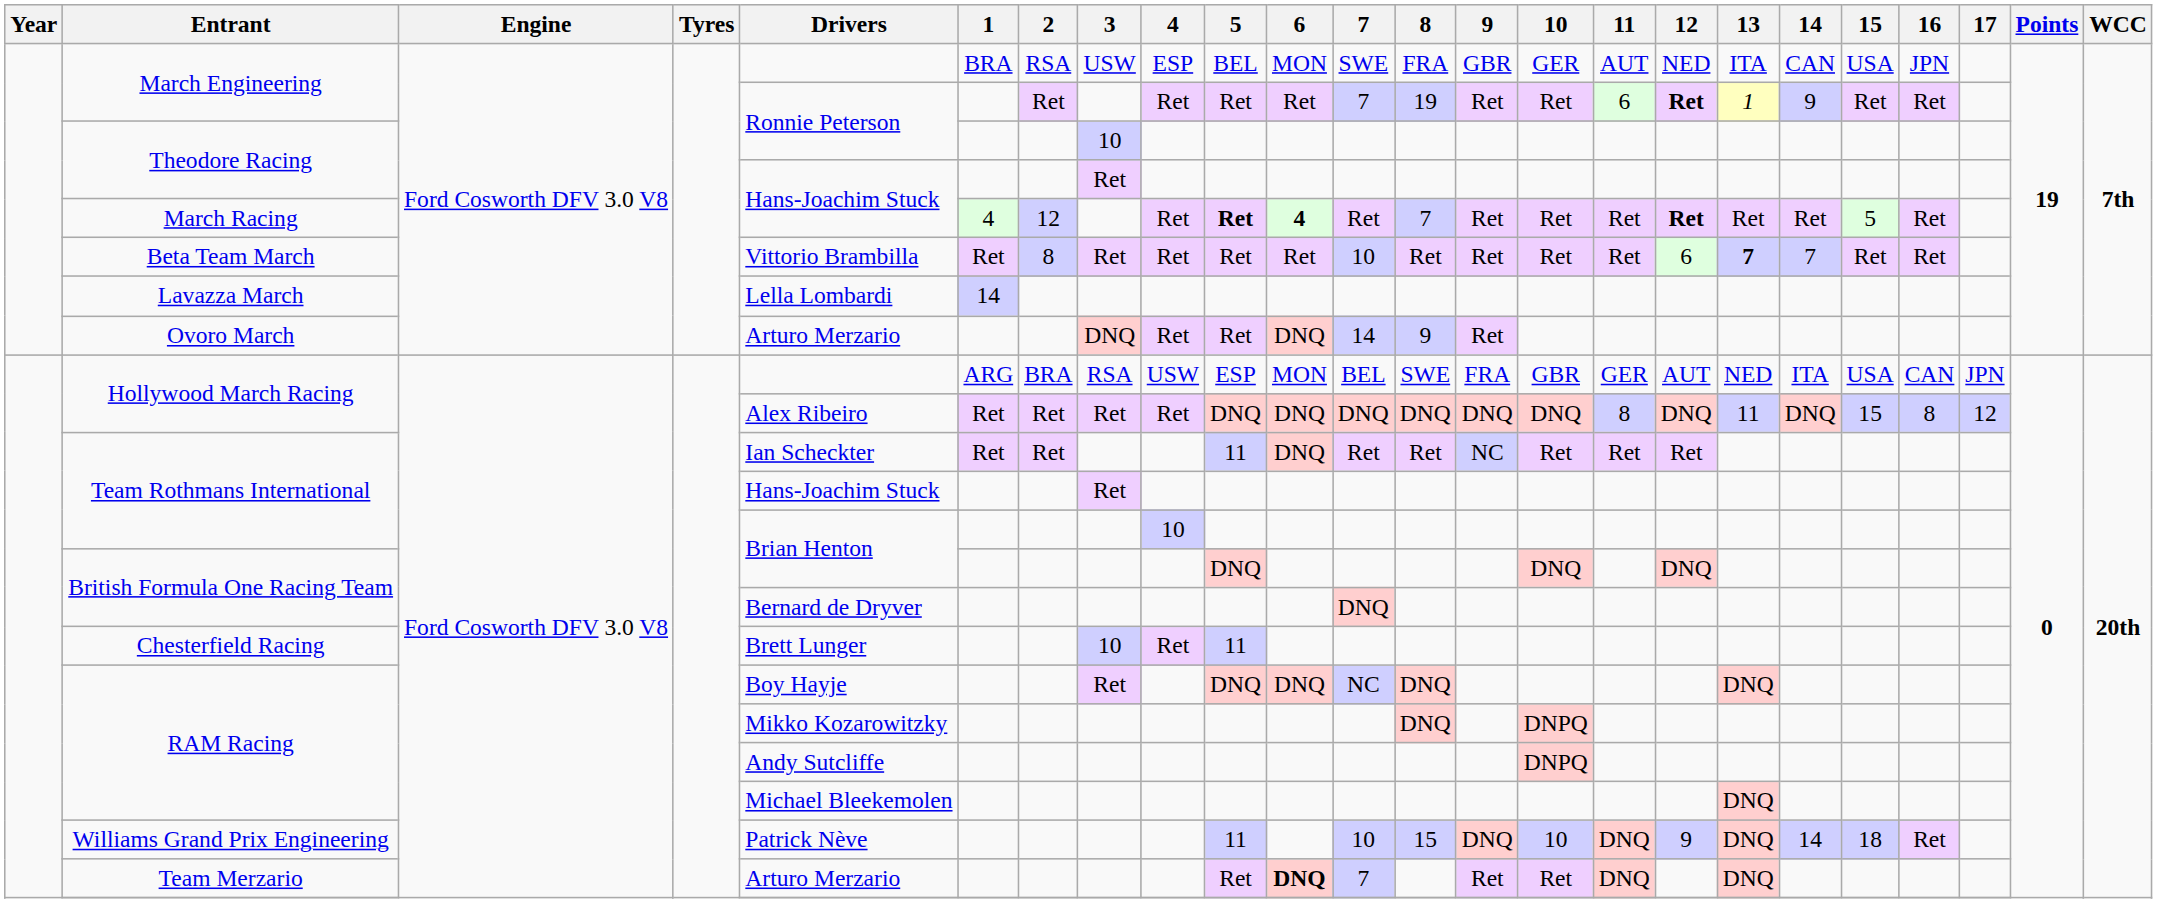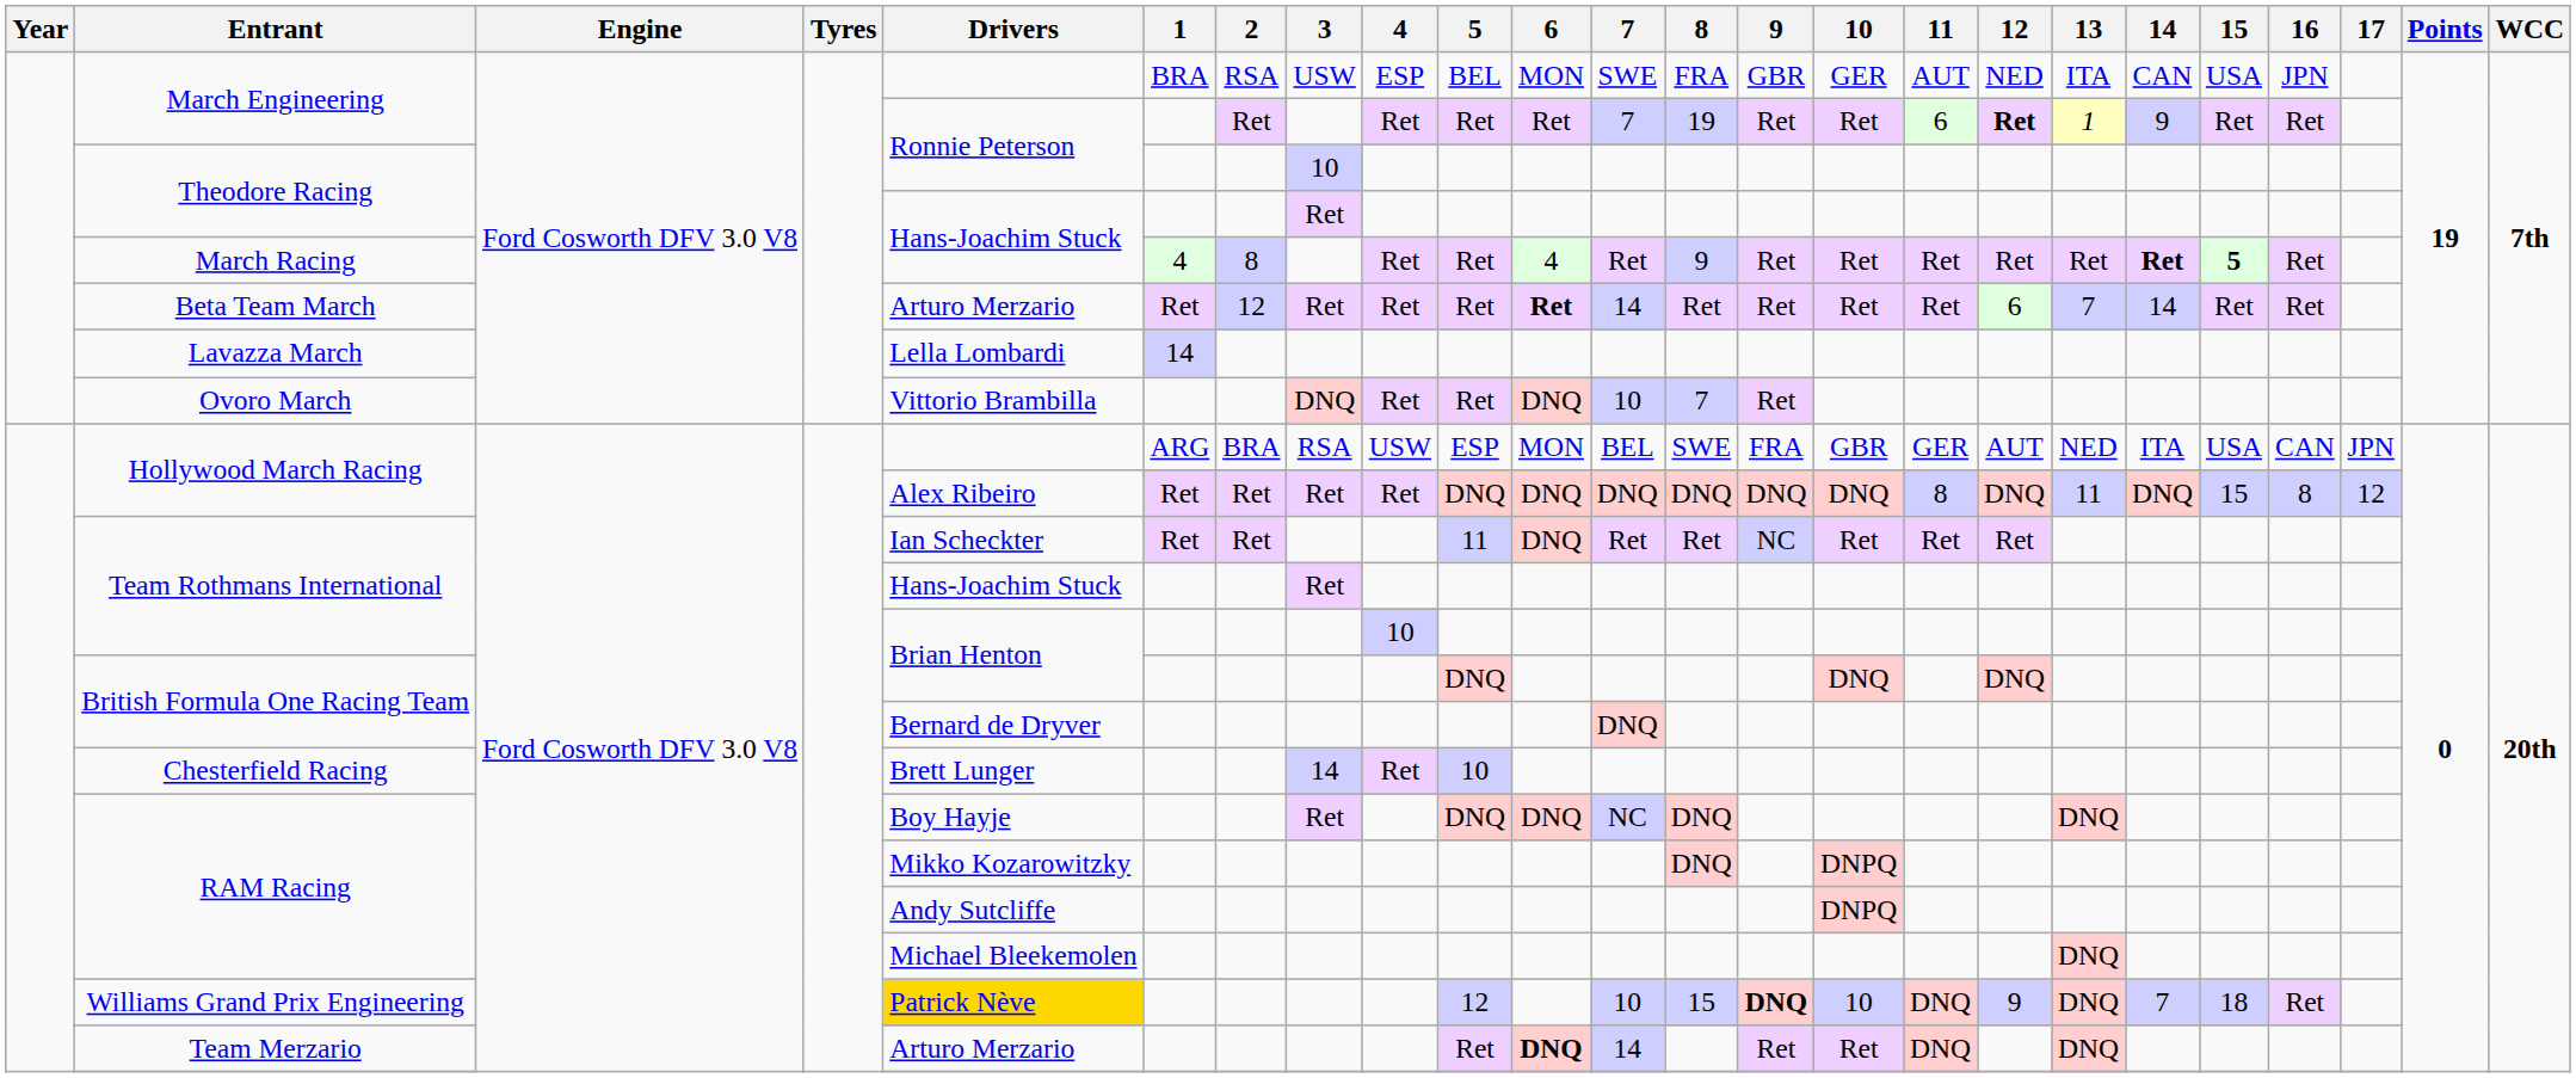 <table class="wikitable" style="text-align:center; font-size:95%">
 <tr>
 <th>Year</th>
 <th>Entrant</th>
 <th>Engine</th>
 <th>Tyres</th>
 <th>Drivers</th>
 <th>1</th>
 <th>2</th>
 <th>3</th>
 <th>4</th>
 <th>5</th>
 <th>6</th>
 <th>7</th>
 <th>8</th>
 <th>9</th>
 <th>10</th>
 <th>11</th>
 <th>12</th>
 <th>13</th>
 <th>14</th>
 <th>15</th>
 <th>16</th>
 <th>17</th>
 <th><a href='#'>Points</a></th>
 <th>WCC</th>
 </tr>
 <tr>
 <td rowspan="8"></td>
 <td rowspan="2"><a href='#'>March Engineering</a></td>
 <td rowspan="8"><a href='#'>Ford Cosworth DFV</a> 3.0 <a href='#'>V8</a></td>
 <td rowspan="8"></td>
 <td></td>
 <td><a href='#'>BRA</a></td>
 <td><a href='#'>RSA</a></td>
 <td><a href='#'>USW</a></td>
 <td><a href='#'>ESP</a></td>
 <td><a href='#'>BEL</a></td>
 <td><a href='#'>MON</a></td>
 <td><a href='#'>SWE</a></td>
 <td><a href='#'>FRA</a></td>
 <td><a href='#'>GBR</a></td>
 <td><a href='#'>GER</a></td>
 <td><a href='#'>AUT</a></td>
 <td><a href='#'>NED</a></td>
 <td><a href='#'>ITA</a></td>
 <td><a href='#'>CAN</a></td>
 <td><a href='#'>USA</a></td>
 <td><a href='#'>JPN</a></td>
 <td></td>
 <td rowspan="8"><strong>19</strong></td>
 <td rowspan="8"><strong>7th</strong></td>
 </tr>
 <tr>
 <td rowspan=2 align="left"> <a href='#'>Ronnie Peterson</a></td>
 <td></td>
 <td style="background:#EFCFFF;">Ret</td>
 <td></td>
 <td style="background:#EFCFFF;">Ret</td>
 <td style="background:#EFCFFF;">Ret</td>
 <td style="background:#EFCFFF;">Ret</td>
 <td style="background:#CFCFFF;">7</td>
 <td style="background:#CFCFFF;">19</td>
 <td style="background:#EFCFFF;">Ret</td>
 <td style="background:#EFCFFF;">Ret</td>
 <td style="background:#DFFFDF;">6</td>
 <td style="background:#EFCFFF;"><strong>Ret</strong></td>
 <td style="background:#FFFFBF;"><em>1</em></td>
 <td style="background:#CFCFFF;">9</td>
 <td style="background:#EFCFFF;">Ret</td>
 <td style="background:#EFCFFF;">Ret</td>
 <td></td>
 </tr>
 <tr>
 <td rowspan=2><a href='#'>Theodore Racing</a></td>
 <td></td>
 <td></td>
 <td style="background:#CFCFFF;">10</td>
 <td></td>
 <td></td>
 <td></td>
 <td></td>
 <td></td>
 <td></td>
 <td></td>
 <td></td>
 <td></td>
 <td></td>
 <td></td>
 <td></td>
 <td></td>
 <td></td>
 </tr>
 <tr>
 <td rowspan=2 align="left"> <a href='#'>Hans-Joachim Stuck</a></td>
 <td></td>
 <td></td>
 <td style="background:#EFCFFF;">Ret</td>
 <td></td>
 <td></td>
 <td></td>
 <td></td>
 <td></td>
 <td></td>
 <td></td>
 <td></td>
 <td></td>
 <td></td>
 <td></td>
 <td></td>
 <td></td>
 <td></td>
 </tr>
 <tr>
 <td><a href='#'>March Racing</a></td>
 <td style="background:#DFFFDF;">4</td>
-<td style="background:#CFCFFF;">12</td>
+<td style="background:#CFCFFF;">8</td>
 <td></td>
 <td style="background:#EFCFFF;">Ret</td>
-<td style="background:#EFCFFF;"><strong>Ret</strong></td>
-<td style="background:#DFFFDF;"><strong>4</strong></td>
 <td style="background:#EFCFFF;">Ret</td>
-<td style="background:#CFCFFF;">7</td>
+<td style="background:#DFFFDF;">4</td>
+<td style="background:#EFCFFF;">Ret</td>
+<td style="background:#CFCFFF;">9</td>
+<td style="background:#EFCFFF;">Ret</td>
+<td style="background:#EFCFFF;">Ret</td>
 <td style="background:#EFCFFF;">Ret</td>
 <td style="background:#EFCFFF;">Ret</td>
 <td style="background:#EFCFFF;">Ret</td>
 <td style="background:#EFCFFF;"><strong>Ret</strong></td>
-<td style="background:#EFCFFF;">Ret</td>
-<td style="background:#EFCFFF;">Ret</td>
-<td style="background:#DFFFDF;">5</td>
+<td style="background:#DFFFDF;"><strong>5</strong></td>
 <td style="background:#EFCFFF;">Ret</td>
 <td></td>
 </tr>
 <tr>
 <td><a href='#'>Beta Team March</a></td>
-<td style="text-align:left"> <a href='#'>Vittorio Brambilla</a></td>
+<td style="text-align:left"> <a href='#'>Arturo Merzario</a></td>
 <td style="background:#EFCFFF;">Ret</td>
-<td style="background:#CFCFFF;">8</td>
+<td style="background:#CFCFFF;">12</td>
 <td style="background:#EFCFFF;">Ret</td>
 <td style="background:#EFCFFF;">Ret</td>
 <td style="background:#EFCFFF;">Ret</td>
-<td style="background:#EFCFFF;">Ret</td>
-<td style="background:#CFCFFF;">10</td>
+<td style="background:#EFCFFF;"><strong>Ret</strong></td>
+<td style="background:#CFCFFF;">14</td>
 <td style="background:#EFCFFF;">Ret</td>
 <td style="background:#EFCFFF;">Ret</td>
 <td style="background:#EFCFFF;">Ret</td>
 <td style="background:#EFCFFF;">Ret</td>
 <td style="background:#DFFFDF;">6</td>
-<td style="background:#CFCFFF;"><strong>7</strong></td>
 <td style="background:#CFCFFF;">7</td>
+<td style="background:#CFCFFF;">14</td>
 <td style="background:#EFCFFF;">Ret</td>
 <td style="background:#EFCFFF;">Ret</td>
 <td></td>
 </tr>
 <tr>
 <td><a href='#'>Lavazza March</a></td>
 <td style="text-align:left"> <a href='#'>Lella Lombardi</a></td>
 <td style="background:#CFCFFF;">14</td>
 <td></td>
 <td></td>
 <td></td>
 <td></td>
 <td></td>
 <td></td>
 <td></td>
 <td></td>
 <td></td>
 <td></td>
 <td></td>
 <td></td>
 <td></td>
 <td></td>
 <td></td>
 <td></td>
 </tr>
 <tr>
 <td><a href='#'>Ovoro March</a></td>
-<td style="text-align:left"> <a href='#'>Arturo Merzario</a></td>
+<td style="text-align:left"> <a href='#'>Vittorio Brambilla</a></td>
 <td></td>
 <td></td>
 <td style="background:#FFCFCF;">DNQ</td>
 <td style="background:#EFCFFF;">Ret</td>
 <td style="background:#EFCFFF;">Ret</td>
 <td style="background:#FFCFCF;">DNQ</td>
-<td style="background:#CFCFFF;">14</td>
-<td style="background:#CFCFFF;">9</td>
+<td style="background:#CFCFFF;">10</td>
+<td style="background:#CFCFFF;">7</td>
 <td style="background:#EFCFFF;">Ret</td>
 <td></td>
 <td></td>
 <td></td>
 <td></td>
 <td></td>
 <td></td>
 <td></td>
 <td></td>
 </tr>
 <tr>
 <td rowspan="15"></td>
 <td rowspan="2"><a href='#'>Hollywood March Racing</a></td>
 <td rowspan="15"><a href='#'>Ford Cosworth DFV</a> 3.0 <a href='#'>V8</a></td>
 <td rowspan="15"></td>
 <td></td>
 <td><a href='#'>ARG</a></td>
 <td><a href='#'>BRA</a></td>
 <td><a href='#'>RSA</a></td>
 <td><a href='#'>USW</a></td>
 <td><a href='#'>ESP</a></td>
 <td><a href='#'>MON</a></td>
 <td><a href='#'>BEL</a></td>
 <td><a href='#'>SWE</a></td>
 <td><a href='#'>FRA</a></td>
 <td><a href='#'>GBR</a></td>
 <td><a href='#'>GER</a></td>
 <td><a href='#'>AUT</a></td>
 <td><a href='#'>NED</a></td>
 <td><a href='#'>ITA</a></td>
 <td><a href='#'>USA</a></td>
 <td><a href='#'>CAN</a></td>
 <td><a href='#'>JPN</a></td>
 <td rowspan="15"><strong>0</strong></td>
 <td rowspan="15"><strong>20th</strong></td>
 </tr>
 <tr>
 <td align="left"> <a href='#'>Alex Ribeiro</a></td>
 <td style="background:#efcfff;">Ret</td>
 <td style="background:#efcfff;">Ret</td>
 <td style="background:#efcfff;">Ret</td>
 <td style="background:#efcfff;">Ret</td>
 <td style="background:#ffcfcf;">DNQ</td>
 <td style="background:#ffcfcf;">DNQ</td>
 <td style="background:#ffcfcf;">DNQ</td>
 <td style="background:#ffcfcf;">DNQ</td>
 <td style="background:#ffcfcf;">DNQ</td>
 <td style="background:#ffcfcf;">DNQ</td>
 <td style="background:#cfcfff;">8</td>
 <td style="background:#ffcfcf;">DNQ</td>
 <td style="background:#cfcfff;">11</td>
 <td style="background:#ffcfcf;">DNQ</td>
 <td style="background:#CFCFFF;">15</td>
 <td style="background:#cfcfff;">8</td>
 <td style="background:#cfcfff;">12</td>
 </tr>
 <tr>
 <td rowspan="3"><a href='#'>Team Rothmans International</a></td>
 <td align="left"> <a href='#'>Ian Scheckter</a></td>
 <td style="background:#EFCFFF;">Ret</td>
 <td style="background:#EFCFFF;">Ret</td>
 <td></td>
 <td></td>
 <td style="background:#CFCFFF;">11</td>
 <td style="background:#FFCFCF;">DNQ</td>
 <td style="background:#EFCFFF;">Ret</td>
 <td style="background:#EFCFFF;">Ret</td>
 <td style="background:#CFCFFF;">NC</td>
 <td style="background:#EFCFFF;">Ret</td>
 <td style="background:#EFCFFF;">Ret</td>
 <td style="background:#EFCFFF;">Ret</td>
 <td></td>
 <td></td>
 <td></td>
 <td></td>
 <td></td>
 </tr>
 <tr>
 <td align="left"> <a href='#'>Hans-Joachim Stuck</a></td>
 <td></td>
 <td></td>
 <td style="background:#EFCFFF;">Ret</td>
 <td></td>
 <td></td>
 <td></td>
 <td></td>
 <td></td>
 <td></td>
 <td></td>
 <td></td>
 <td></td>
 <td></td>
 <td></td>
 <td></td>
 <td></td>
 <td></td>
 </tr>
 <tr>
 <td rowspan=2 align="left"> <a href='#'>Brian Henton</a></td>
 <td></td>
 <td></td>
 <td></td>
 <td style="background:#cfcfff;">10</td>
 <td></td>
 <td></td>
 <td></td>
 <td></td>
 <td></td>
 <td></td>
 <td></td>
 <td></td>
 <td></td>
 <td></td>
 <td></td>
 <td></td>
 <td></td>
 </tr>
 <tr>
 <td rowspan=2><a href='#'>British Formula One Racing Team</a></td>
 <td></td>
 <td></td>
 <td></td>
 <td></td>
 <td style="background:#FFCFCF;">DNQ</td>
 <td></td>
 <td></td>
 <td></td>
 <td></td>
 <td style="background:#FFCFCF;">DNQ</td>
 <td></td>
 <td style="background:#FFCFCF;">DNQ</td>
 <td></td>
 <td></td>
 <td></td>
 <td></td>
 <td></td>
 </tr>
 <tr>
 <td style="text-align:left"> <a href='#'>Bernard de Dryver</a></td>
 <td></td>
 <td></td>
 <td></td>
 <td></td>
 <td></td>
 <td></td>
 <td style="background:#FFCFCF;">DNQ</td>
 <td></td>
 <td></td>
 <td></td>
 <td></td>
 <td></td>
 <td></td>
 <td></td>
 <td></td>
 <td></td>
 <td></td>
 </tr>
 <tr>
 <td><a href='#'>Chesterfield Racing</a></td>
 <td style="text-align:left"> <a href='#'>Brett Lunger</a></td>
 <td></td>
 <td></td>
+<td style="background:#CFCFFF;">14</td>
+<td style="background:#EFCFFF;">Ret</td>
 <td style="background:#CFCFFF;">10</td>
-<td style="background:#EFCFFF;">Ret</td>
-<td style="background:#CFCFFF;">11</td>
 <td></td>
 <td></td>
 <td></td>
 <td></td>
 <td></td>
 <td></td>
 <td></td>
 <td></td>
 <td></td>
 <td></td>
 <td></td>
 <td></td>
 </tr>
 <tr>
 <td rowspan="4"><a href='#'>RAM Racing</a></td>
 <td style="text-align:left"> <a href='#'>Boy Hayje</a></td>
 <td></td>
 <td></td>
 <td style="background:#EFCFFF;">Ret</td>
 <td></td>
 <td style="background:#FFCFCF;">DNQ</td>
 <td style="background:#FFCFCF;">DNQ</td>
 <td style="background:#CFCFFF;">NC</td>
 <td style="background:#FFCFCF;">DNQ</td>
 <td></td>
 <td></td>
 <td></td>
 <td></td>
 <td style="background:#FFCFCF;">DNQ</td>
 <td></td>
 <td></td>
 <td></td>
 <td></td>
 </tr>
 <tr>
 <td style="text-align:left"> <a href='#'>Mikko Kozarowitzky</a></td>
 <td></td>
 <td></td>
 <td></td>
 <td></td>
 <td></td>
 <td></td>
 <td></td>
 <td style="background:#FFCFCF;">DNQ</td>
 <td></td>
 <td style="background:#FFCFCF;">DNPQ</td>
 <td></td>
 <td></td>
 <td></td>
 <td></td>
 <td></td>
 <td></td>
 <td></td>
 </tr>
 <tr>
 <td style="text-align:left"> <a href='#'>Andy Sutcliffe</a></td>
 <td></td>
 <td></td>
 <td></td>
 <td></td>
 <td></td>
 <td></td>
 <td></td>
 <td></td>
 <td></td>
 <td style="background:#FFCFCF;">DNPQ</td>
 <td></td>
 <td></td>
 <td></td>
 <td></td>
 <td></td>
 <td></td>
 <td></td>
 </tr>
 <tr>
 <td style="text-align:left"> <a href='#'>Michael Bleekemolen</a></td>
 <td></td>
 <td></td>
 <td></td>
 <td></td>
 <td></td>
 <td></td>
 <td></td>
 <td></td>
 <td></td>
 <td></td>
 <td></td>
 <td></td>
 <td style="background:#FFCFCF;">DNQ</td>
 <td></td>
 <td></td>
 <td></td>
 <td></td>
 </tr>
 <tr>
 <td><a href='#'>Williams Grand Prix Engineering</a></td>
-<td style="text-align:left"> <a href='#'>Patrick Nève</a></td>
+<td style="background: gold; text-align:left"> <a href='#'>Patrick Nève</a></td>
 <td></td>
 <td></td>
 <td></td>
 <td></td>
-<td style="background:#CFCFFF;">11</td>
+<td style="background:#CFCFFF;">12</td>
 <td></td>
 <td style="background:#CFCFFF;">10</td>
 <td style="background:#CFCFFF;">15</td>
-<td style="background:#FFCFCF;">DNQ</td>
+<td style="background:#FFCFCF;"><strong>DNQ</strong></td>
 <td style="background:#CFCFFF;">10</td>
 <td style="background:#FFCFCF;">DNQ</td>
 <td style="background:#CFCFFF;">9</td>
 <td style="background:#FFCFCF;">DNQ</td>
-<td style="background:#CFCFFF;">14</td>
+<td style="background:#CFCFFF;">7</td>
 <td style="background:#CFCFFF;">18</td>
 <td style="background:#EFCFFF;">Ret</td>
 <td></td>
 </tr>
 <tr>
 <td><a href='#'>Team Merzario</a></td>
 <td style="text-align:left"> <a href='#'>Arturo Merzario</a></td>
 <td></td>
 <td></td>
 <td></td>
 <td></td>
 <td style="background:#EFCFFF;">Ret</td>
 <td style="background:#FFCFCF;"><strong>DNQ</strong></td>
-<td style="background:#CFCFFF;">7</td>
+<td style="background:#CFCFFF;">14</td>
 <td></td>
 <td style="background:#EFCFFF;">Ret</td>
 <td style="background:#EFCFFF;">Ret</td>
 <td style="background:#FFCFCF;">DNQ</td>
 <td></td>
 <td style="background:#FFCFCF;">DNQ</td>
 <td></td>
 <td></td>
 <td></td>
 <td></td>
 </tr>
 <tr>
 </tr>
 </table>
